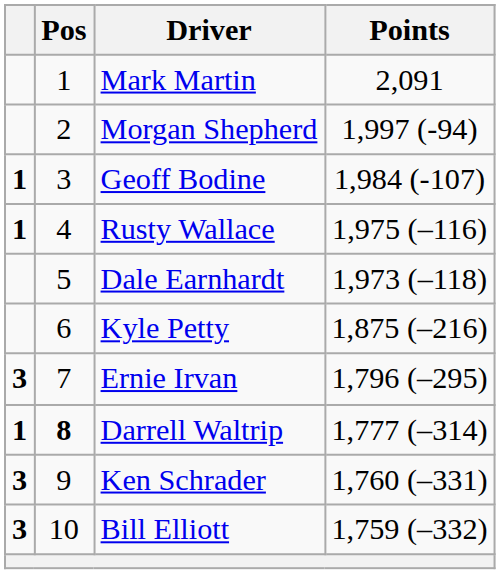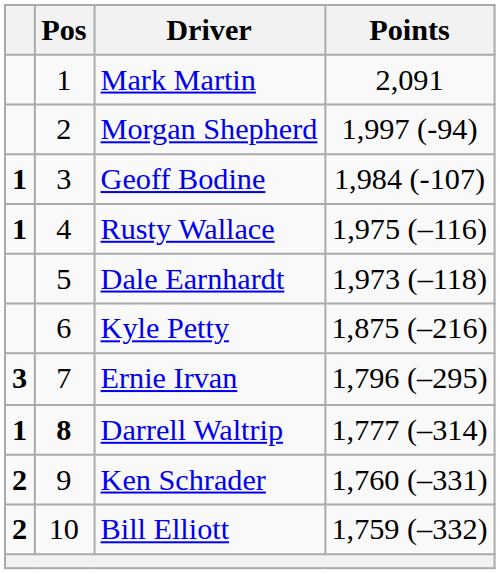 <table class="wikitable" style="font-size: 95%;">
 <tr>
 <th></th>
 <th>Pos</th>
 <th>Driver</th>
 <th>Points</th>
 </tr>
 <tr>
 <td align="left"></td>
 <td style="text-align:center;">1</td>
 <td><a href='#'>Mark Martin</a></td>
 <td style="text-align:center;">2,091</td>
 </tr>
 <tr>
 <td align="left"></td>
 <td style="text-align:center;">2</td>
 <td><a href='#'>Morgan Shepherd</a></td>
 <td style="text-align:center;">1,997 (-94)</td>
 </tr>
 <tr>
 <td align="left">  <strong>1</strong></td>
 <td style="text-align:center;">3</td>
 <td><a href='#'>Geoff Bodine</a></td>
 <td style="text-align:center;">1,984 (-107)</td>
 </tr>
 <tr>
 <td align="left">  <strong>1</strong></td>
 <td style="text-align:center;">4</td>
 <td><a href='#'>Rusty Wallace</a></td>
 <td style="text-align:center;">1,975 (–116)</td>
 </tr>
 <tr>
 <td align="left"></td>
 <td style="text-align:center;">5</td>
 <td><a href='#'>Dale Earnhardt</a></td>
 <td style="text-align:center;">1,973 (–118)</td>
 </tr>
 <tr>
 <td align="left"></td>
 <td style="text-align:center;">6</td>
 <td><a href='#'>Kyle Petty</a></td>
 <td style="text-align:center;">1,875 (–216)</td>
 </tr>
 <tr>
 <td align="left">  <strong>3</strong></td>
 <td style="text-align:center;">7</td>
 <td><a href='#'>Ernie Irvan</a></td>
 <td style="text-align:center;">1,796 (–295)</td>
 </tr>
 <tr>
 <td align="left">  <strong>1</strong></td>
 <td style="text-align:center;"><strong>8</strong></td>
 <td><a href='#'>Darrell Waltrip</a></td>
 <td style="text-align:center;">1,777 (–314)</td>
 </tr>
 <tr>
-<td align="left">  <strong>3</strong></td>
+<td align="left">  <strong>2</strong></td>
 <td style="text-align:center;">9</td>
 <td><a href='#'>Ken Schrader</a></td>
 <td style="text-align:center;">1,760 (–331)</td>
 </tr>
 <tr>
-<td align="left">  <strong>3</strong></td>
+<td align="left">  <strong>2</strong></td>
 <td style="text-align:center;">10</td>
 <td><a href='#'>Bill Elliott</a></td>
 <td style="text-align:center;">1,759 (–332)</td>
 </tr>
 <tr class="sortbottom">
 <th colspan="9"></th>
 </tr>
 </table>
